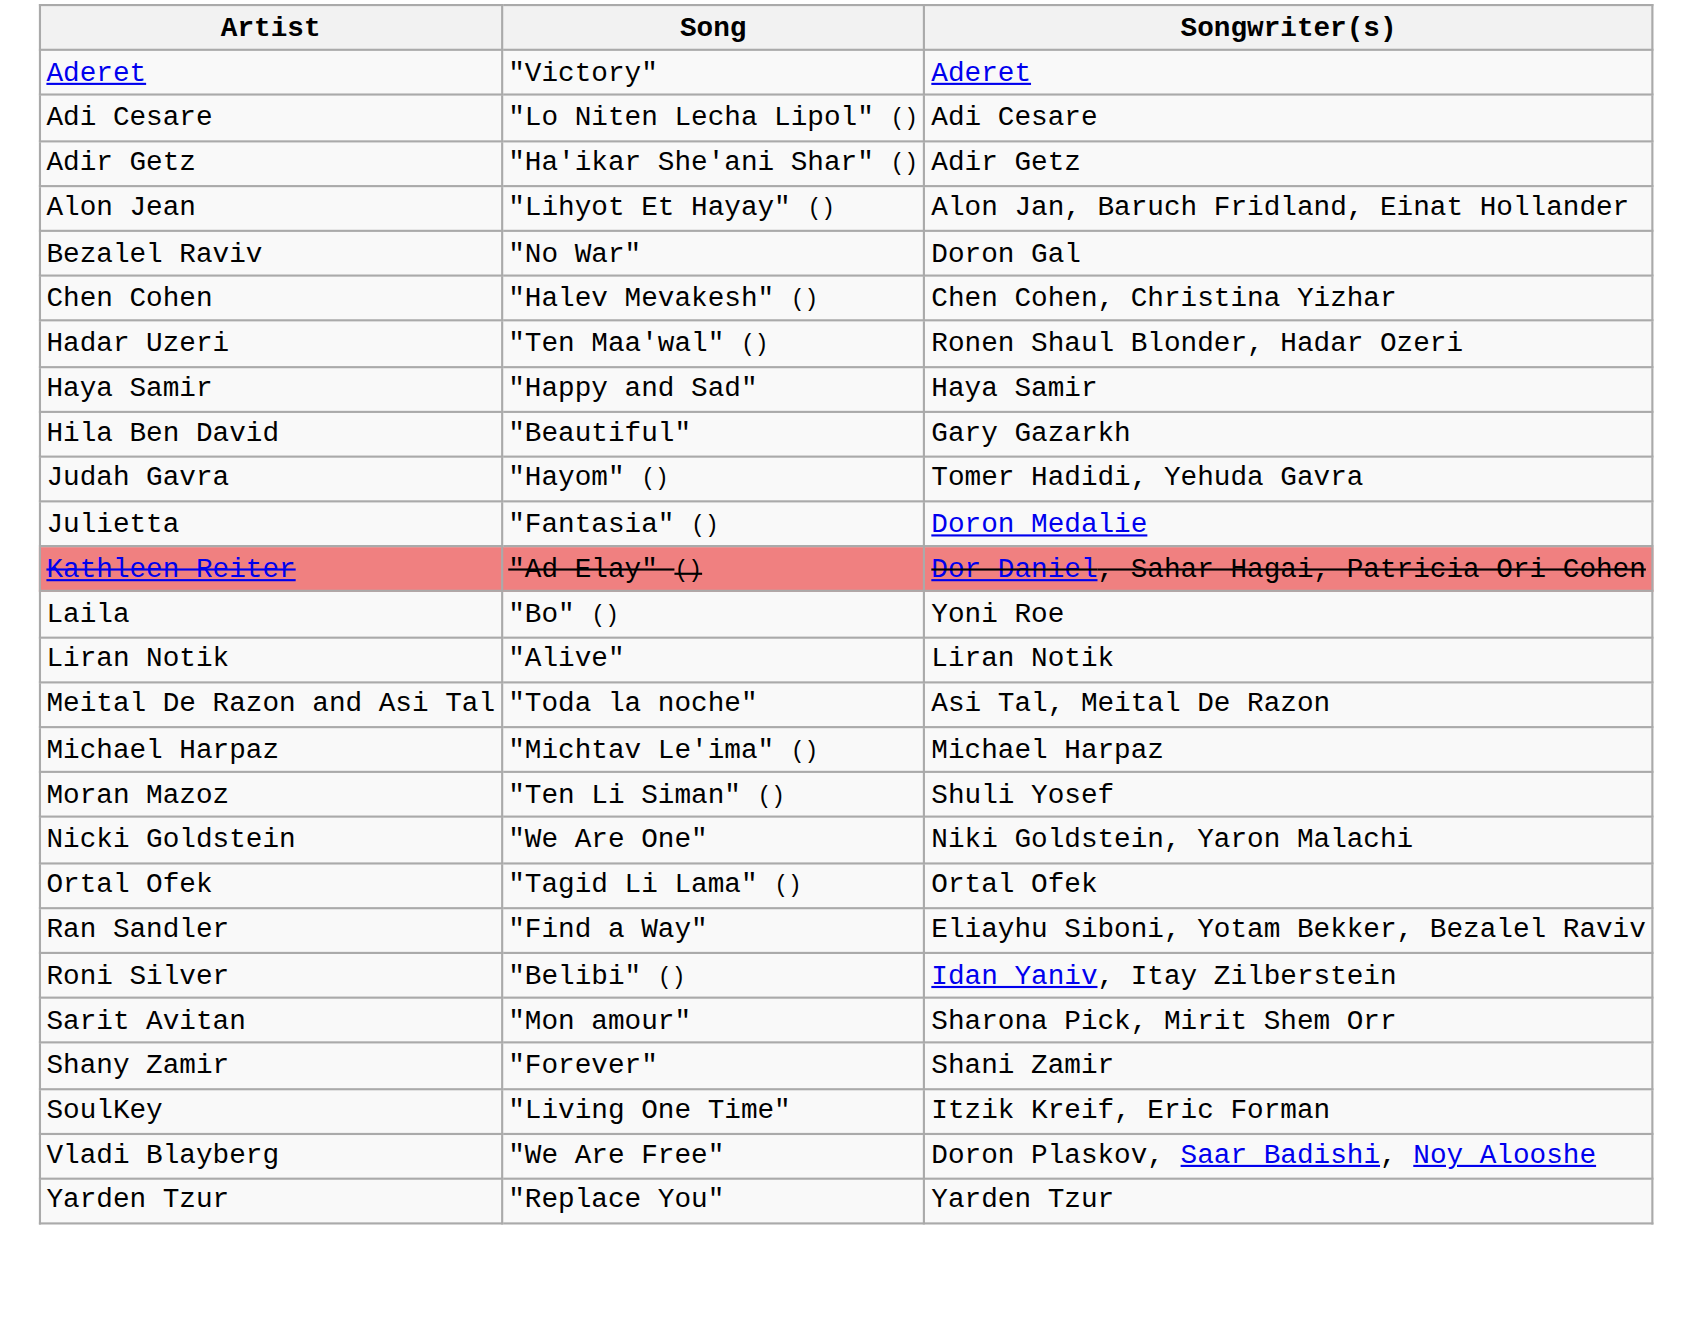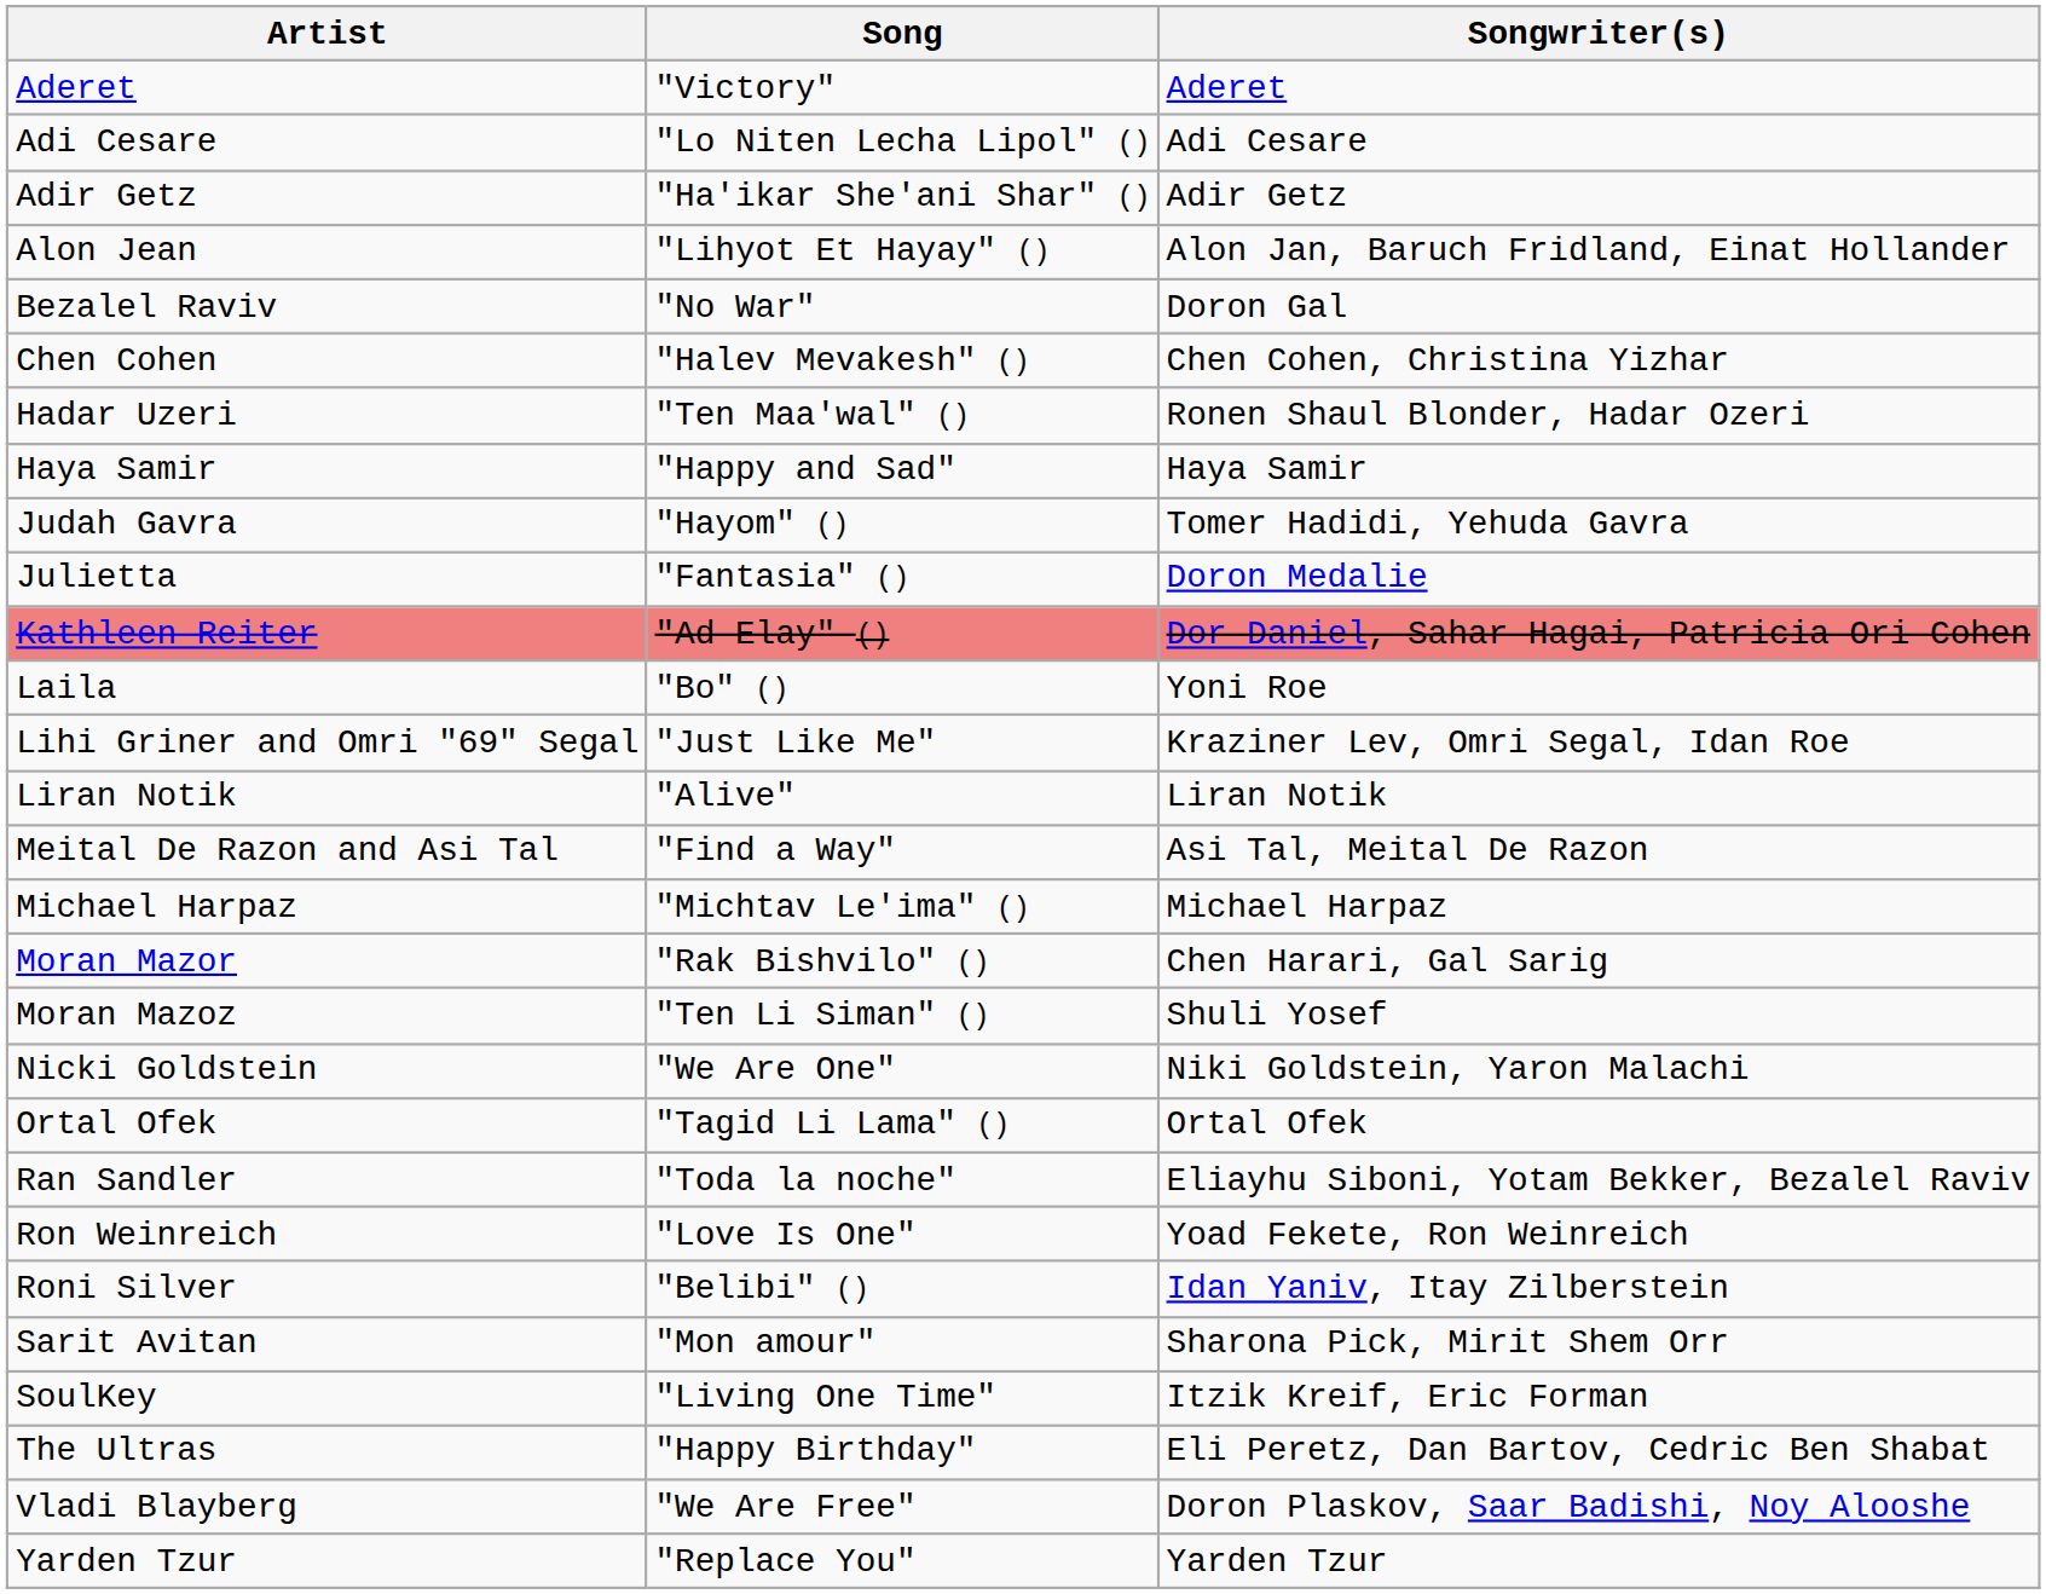 <table class="sortable wikitable" style="margin: 1em auto 1em auto; text-align:left">
 <tr>
 <th>Artist</th>
 <th>Song</th>
 <th class="unsortable">Songwriter(s)</th>
 </tr>
 <tr>
 <td><a href='#'>Aderet</a></td>
 <td>"Victory"</td>
 <td><a href='#'>Aderet</a></td>
 </tr>
 <tr>
 <td>Adi Cesare</td>
 <td>"Lo Niten Lecha Lipol" <small>()</small></td>
 <td>Adi Cesare</td>
 </tr>
 <tr>
 <td>Adir Getz</td>
 <td>"Ha'ikar She'ani Shar" <small>()</small></td>
 <td>Adir Getz</td>
 </tr>
 <tr>
 <td>Alon Jean</td>
 <td>"Lihyot Et Hayay" <small>()</small></td>
 <td>Alon Jan, Baruch Fridland, Einat Hollander</td>
 </tr>
 <tr>
 <td>Bezalel Raviv</td>
 <td>"No War"</td>
 <td>Doron Gal</td>
 </tr>
 <tr>
 <td>Chen Cohen</td>
 <td>"Halev Mevakesh" <small>()</small></td>
 <td>Chen Cohen, Christina Yizhar</td>
 </tr>
 <tr>
 <td>Hadar Uzeri</td>
 <td>"Ten Maa'wal" <small>()</small></td>
 <td>Ronen Shaul Blonder, Hadar Ozeri</td>
 </tr>
 <tr>
 <td>Haya Samir</td>
 <td>"Happy and Sad"</td>
 <td>Haya Samir</td>
 </tr>
 <tr>
-<td>Hila Ben David</td>
-<td>"Beautiful"</td>
-<td>Gary Gazarkh</td>
-</tr>
-<tr>
 <td>Judah Gavra</td>
 <td>"Hayom" <small>()</small></td>
 <td>Tomer Hadidi, Yehuda Gavra</td>
 </tr>
 <tr>
 <td>Julietta</td>
 <td>"Fantasia" <small>()</small></td>
 <td><a href='#'>Doron Medalie</a></td>
 </tr>
 <tr style="background:#F08080;">
 <td><a href='#'><s>Kathleen Reiter</s></a></td>
 <td><s>"Ad Elay" <small>()</small></s></td>
 <td><s><a href='#'>Dor Daniel</a>, Sahar Hagai, Patricia Ori Cohen</s></td>
 </tr>
 <tr>
 <td>Laila</td>
 <td>"Bo" <small>()</small></td>
 <td>Yoni Roe</td>
 </tr>
 <tr>
+<td>Lihi Griner and Omri "69" Segal</td>
+<td>"Just Like Me"</td>
+<td>Kraziner Lev, Omri Segal, Idan Roe</td>
+</tr>
+<tr>
 <td>Liran Notik</td>
 <td>"Alive"</td>
 <td>Liran Notik</td>
 </tr>
 <tr>
 <td>Meital De Razon and Asi Tal</td>
-<td>"Toda la noche"</td>
+<td>"Find a Way"</td>
 <td>Asi Tal, Meital De Razon</td>
 </tr>
 <tr>
 <td>Michael Harpaz</td>
 <td>"Michtav Le'ima" <small>()</small></td>
 <td>Michael Harpaz</td>
+</tr>
+<tr>
+<td><a href='#'>Moran Mazor</a></td>
+<td>"Rak Bishvilo" <small>()</small></td>
+<td>Chen Harari, Gal Sarig</td>
 </tr>
 <tr>
 <td>Moran Mazoz</td>
 <td>"Ten Li Siman" <small>()</small></td>
 <td>Shuli Yosef</td>
 </tr>
 <tr>
 <td>Nicki Goldstein</td>
 <td>"We Are One"</td>
 <td>Niki Goldstein, Yaron Malachi</td>
 </tr>
 <tr>
 <td>Ortal Ofek</td>
 <td>"Tagid Li Lama" <small>()</small></td>
 <td>Ortal Ofek</td>
 </tr>
 <tr>
 <td>Ran Sandler</td>
-<td>"Find a Way"</td>
+<td>"Toda la noche"</td>
 <td>Eliayhu Siboni, Yotam Bekker, Bezalel Raviv</td>
+</tr>
+<tr>
+<td>Ron Weinreich</td>
+<td>"Love Is One"</td>
+<td>Yoad Fekete, Ron Weinreich</td>
 </tr>
 <tr>
 <td>Roni Silver</td>
 <td>"Belibi" <small>()</small></td>
 <td><a href='#'>Idan Yaniv</a>, Itay Zilberstein</td>
 </tr>
 <tr>
 <td>Sarit Avitan</td>
 <td>"Mon amour"</td>
 <td>Sharona Pick, Mirit Shem Orr</td>
 </tr>
 <tr>
-<td>Shany Zamir</td>
-<td>"Forever"</td>
-<td>Shani Zamir</td>
-</tr>
-<tr>
 <td>SoulKey</td>
 <td>"Living One Time"</td>
 <td>Itzik Kreif, Eric Forman</td>
+</tr>
+<tr>
+<td>The Ultras</td>
+<td>"Happy Birthday"</td>
+<td>Eli Peretz, Dan Bartov, Cedric Ben Shabat</td>
 </tr>
 <tr>
 <td>Vladi Blayberg</td>
 <td>"We Are Free"</td>
 <td>Doron Plaskov, <a href='#'>Saar Badishi</a>, <a href='#'>Noy Alooshe</a></td>
 </tr>
 <tr>
 <td>Yarden Tzur</td>
 <td>"Replace You"</td>
 <td>Yarden Tzur</td>
 </tr>
 </table>
